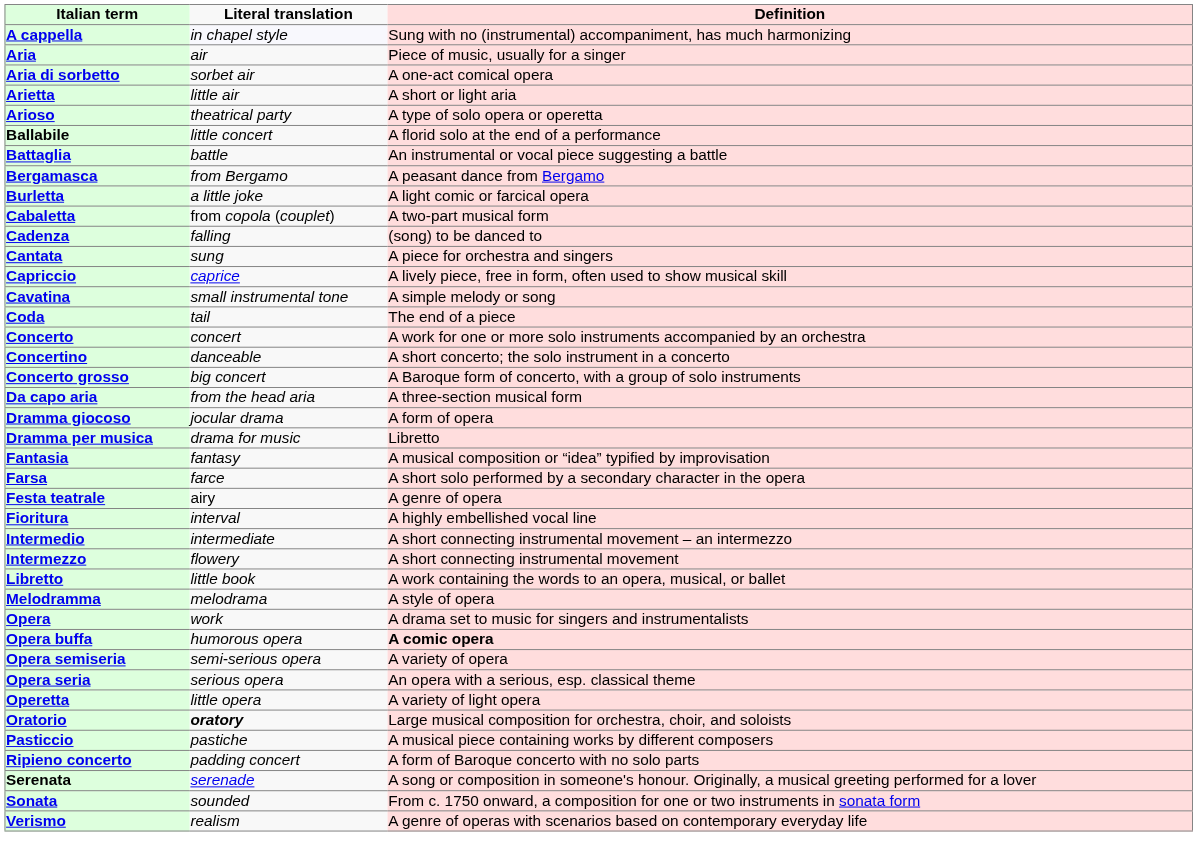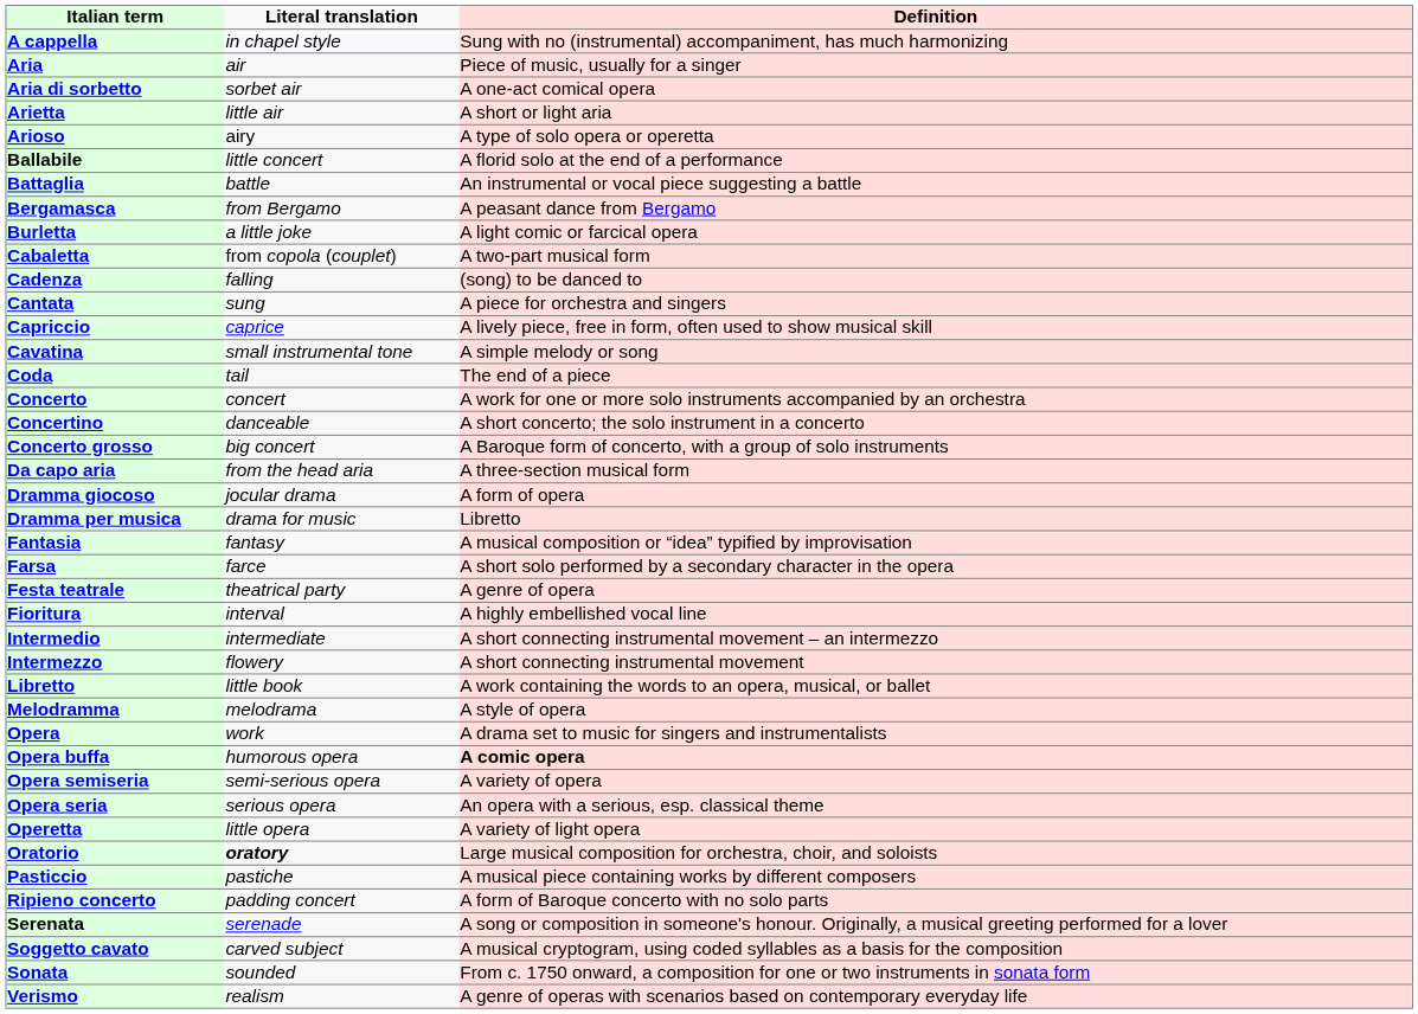 <table border="1" rules="rows" align="center" width="98%">
 <tr>
 <th bgcolor="#ddffdd">Italian term</th>
 <th bgcolor="#f8f8f8">Literal translation</th>
 <th bgcolor="#ffdddd">Definition</th>
 </tr>
 <tr>
 <td bgcolor="#ddffdd"><strong><a href='#'>A cappella</a></strong></td>
 <td bgcolor="#f8f8fd"><em>in chapel style</em></td>
 <td bgcolor="#ffdddd">Sung with no (instrumental) accompaniment, has much harmonizing</td>
 </tr>
 <tr>
 <td bgcolor="#ddffdd"><strong><a href='#'>Aria</a></strong></td>
 <td bgcolor="#f8f8f8"><em>air</em></td>
 <td bgcolor="#ffdddd">Piece of music, usually for a singer</td>
 </tr>
 <tr>
 <td bgcolor="#ddffdd"><strong><a href='#'>Aria di sorbetto</a></strong></td>
 <td bgcolor="#f8f8f8"><em>sorbet air</em></td>
 <td bgcolor="#ffdddd">A one-act comical opera</td>
 </tr>
 <tr>
 <td bgcolor="#ddffdd"><strong><a href='#'>Arietta</a></strong></td>
 <td bgcolor="#f8f8f8"><em>little air</em></td>
 <td bgcolor="#ffdddd">A short or light aria</td>
 </tr>
 <tr>
 <td bgcolor="#ddffdd"><strong><a href='#'>Arioso</a></strong></td>
-<td bgcolor="#f8f8f8"><em>theatrical party</em></td>
+<td bgcolor="#f8f8f8">airy</td>
 <td bgcolor="#ffdddd">A type of solo opera or operetta</td>
 </tr>
 <tr>
 <td bgcolor="#ddffdd"><strong>Ballabile</strong></td>
 <td bgcolor="#f8f8f8"><em>little concert</em></td>
 <td bgcolor="#ffdddd">A florid solo at the end of a performance</td>
 </tr>
 <tr>
 <td bgcolor="#ddffdd"><strong><a href='#'>Battaglia</a></strong></td>
 <td bgcolor="#f8f8f8"><em>battle</em></td>
 <td bgcolor="#ffdddd">An instrumental or vocal piece suggesting a battle</td>
 </tr>
 <tr>
 <td bgcolor="#ddffdd"><strong><a href='#'>Bergamasca</a></strong></td>
 <td bgcolor="#f8f8f8"><em>from Bergamo</em></td>
 <td bgcolor="#ffdddd">A peasant dance from <a href='#'>Bergamo</a></td>
 </tr>
 <tr>
 <td bgcolor="#ddffdd"><strong><a href='#'>Burletta</a></strong></td>
 <td bgcolor="#f8f8f8"><em>a little joke</em></td>
 <td bgcolor="#ffdddd">A light comic or farcical opera</td>
 </tr>
 <tr>
 <td bgcolor="#ddffdd"><strong><a href='#'>Cabaletta</a></strong></td>
 <td bgcolor="#f8f8f8">from <em>copola</em> (<em>couplet</em>)</td>
 <td bgcolor="#ffdddd">A two-part musical form</td>
 </tr>
 <tr>
 <td bgcolor="#ddffdd"><strong><a href='#'>Cadenza</a></strong></td>
 <td bgcolor="#f8f8f8"><em>falling</em></td>
 <td bgcolor="#ffdddd">(song) to be danced to</td>
 </tr>
 <tr>
 <td bgcolor="#ddffdd"><strong><a href='#'>Cantata</a></strong></td>
 <td bgcolor="#f8f8f8"><em>sung</em></td>
 <td bgcolor="#ffdddd">A piece for orchestra and singers</td>
 </tr>
 <tr>
 <td bgcolor="#ddffdd"><strong><a href='#'>Capriccio</a></strong></td>
 <td bgcolor="#f8f8f8"><em><a href='#'>caprice</a></em></td>
 <td bgcolor="#ffdddd">A lively piece, free in form, often used to show musical skill</td>
 </tr>
 <tr>
 <td bgcolor="#ddffdd"><strong><a href='#'>Cavatina</a></strong></td>
 <td bgcolor="#f8f8f8"><em>small instrumental tone</em></td>
 <td bgcolor="#ffdddd">A simple melody or song</td>
 </tr>
 <tr>
 <td bgcolor="#ddffdd"><strong><a href='#'>Coda</a></strong></td>
 <td bgcolor="#f8f8f8"><em>tail</em></td>
 <td bgcolor="#ffdddd">The end of a piece</td>
 </tr>
 <tr>
 <td bgcolor="#ddffdd"><strong><a href='#'>Concerto</a></strong></td>
 <td bgcolor="#f8f8f8"><em>concert</em></td>
 <td bgcolor="#ffdddd">A work for one or more solo instruments accompanied by an orchestra</td>
 </tr>
 <tr>
 <td bgcolor="#ddffdd"><strong><a href='#'>Concertino</a></strong></td>
 <td bgcolor="#f8f8f8"><em>danceable</em></td>
 <td bgcolor="#ffdddd">A short concerto; the solo instrument in a concerto</td>
 </tr>
 <tr>
 <td bgcolor="#ddffdd"><strong><a href='#'>Concerto grosso</a></strong></td>
 <td bgcolor="#f8f8f8"><em>big concert</em></td>
 <td bgcolor="#ffdddd">A Baroque form of concerto, with a group of solo instruments</td>
 </tr>
 <tr>
 <td bgcolor="#ddffdd"><strong><a href='#'>Da capo aria</a></strong></td>
 <td bgcolor="#f8f8f8"><em>from the head aria</em></td>
 <td bgcolor="#ffdddd">A three-section musical form</td>
 </tr>
 <tr>
 <td bgcolor="#ddffdd"><strong><a href='#'>Dramma giocoso</a></strong></td>
 <td bgcolor="#f8f8f8"><em>jocular drama</em></td>
 <td bgcolor="#ffdddd">A form of opera</td>
 </tr>
 <tr>
 <td bgcolor="#ddffdd"><strong><a href='#'>Dramma per musica</a></strong></td>
 <td bgcolor="#f8f8f8"><em>drama for music</em></td>
 <td bgcolor="#ffdddd">Libretto</td>
 </tr>
 <tr>
 <td bgcolor="#ddffdd"><strong><a href='#'>Fantasia</a></strong></td>
 <td bgcolor="#f8f8f8"><em>fantasy</em></td>
 <td bgcolor="#ffdddd">A musical composition or “idea” typified by improvisation</td>
 </tr>
 <tr>
 <td bgcolor="#ddffdd"><strong><a href='#'>Farsa</a></strong></td>
 <td bgcolor="#f8f8f8"><em>farce</em></td>
 <td bgcolor="#ffdddd">A short solo performed by a secondary character in the opera</td>
 </tr>
 <tr>
 <td bgcolor="#ddffdd"><strong><a href='#'>Festa teatrale</a></strong></td>
-<td bgcolor="#f8f8f8">airy</td>
+<td bgcolor="#f8f8f8"><em>theatrical party</em></td>
 <td bgcolor="#ffdddd">A genre of opera</td>
 </tr>
 <tr>
 <td bgcolor="#ddffdd"><strong><a href='#'>Fioritura</a></strong></td>
 <td bgcolor="#f8f8f8"><em>interval</em></td>
 <td bgcolor="#ffdddd">A highly embellished vocal line</td>
 </tr>
 <tr>
 <td bgcolor="#ddffdd"><strong><a href='#'>Intermedio</a></strong></td>
 <td bgcolor="#f8f8f8"><em>intermediate</em></td>
 <td bgcolor="#ffdddd">A short connecting instrumental movement – an intermezzo</td>
 </tr>
 <tr>
 <td bgcolor="#ddffdd"><strong><a href='#'>Intermezzo</a></strong></td>
 <td bgcolor="#f8f8f8"><em>flowery</em></td>
 <td bgcolor="#ffdddd">A short connecting instrumental movement</td>
 </tr>
 <tr>
 <td bgcolor="#ddffdd"><strong><a href='#'>Libretto</a></strong></td>
 <td bgcolor="#f8f8f8"><em>little book</em></td>
 <td bgcolor="#ffdddd">A work containing the words to an opera, musical, or ballet</td>
 </tr>
 <tr>
 <td bgcolor="#ddffdd"><strong><a href='#'>Melodramma</a></strong></td>
 <td bgcolor="#f8f8f8"><em>melodrama</em></td>
 <td bgcolor="#ffdddd">A style of opera</td>
 </tr>
 <tr>
 <td bgcolor="#ddffdd"><strong><a href='#'>Opera</a></strong></td>
 <td bgcolor="#f8f8f8"><em>work</em></td>
 <td bgcolor="#ffdddd">A drama set to music for singers and instrumentalists</td>
 </tr>
 <tr>
 <td bgcolor="#ddffdd"><strong><a href='#'>Opera buffa</a></strong></td>
 <td bgcolor="#f8f8f8"><em>humorous opera</em></td>
 <td bgcolor="#ffdddd"><strong>A comic opera</strong></td>
 </tr>
 <tr>
 <td bgcolor="#ddffdd"><strong><a href='#'>Opera semiseria</a></strong></td>
 <td bgcolor="#f8f8f8"><em>semi-serious opera</em></td>
 <td bgcolor="#ffdddd">A variety of opera</td>
 </tr>
 <tr>
 <td bgcolor="#ddffdd"><strong><a href='#'>Opera seria</a></strong></td>
 <td bgcolor="#f8f8f8"><em>serious opera</em></td>
 <td bgcolor="#ffdddd">An opera with a serious, esp. classical theme</td>
 </tr>
 <tr>
 <td bgcolor="#ddffdd"><strong><a href='#'>Operetta</a></strong></td>
 <td bgcolor="#f8f8f8"><em>little opera</em></td>
 <td bgcolor="#ffdddd">A variety of light opera</td>
 </tr>
 <tr>
 <td bgcolor="#ddffdd"><strong><a href='#'>Oratorio</a></strong></td>
 <td bgcolor="#f8f8f8"><strong><em>oratory</em></strong></td>
 <td bgcolor="#ffdddd">Large musical composition for orchestra, choir, and soloists</td>
 </tr>
 <tr>
 <td bgcolor="#ddffdd"><strong><a href='#'>Pasticcio</a></strong></td>
 <td bgcolor="#f8f8f8"><em>pastiche</em></td>
 <td bgcolor="#ffdddd">A musical piece containing works by different composers</td>
 </tr>
 <tr>
 <td bgcolor="#ddffdd"><strong><a href='#'>Ripieno concerto</a></strong></td>
 <td bgcolor="#f8f8f8"><em>padding concert</em></td>
 <td bgcolor="#ffdddd">A form of Baroque concerto with no solo parts</td>
 </tr>
 <tr>
 <td bgcolor="#ddffdd"><strong>Serenata</strong></td>
 <td bgcolor="#f8f8f8"><em><a href='#'>serenade</a></em></td>
 <td bgcolor="#ffdddd">A song or composition in someone's honour. Originally, a musical greeting performed for a lover</td>
 </tr>
 <tr>
+<td bgcolor="#ddffdd"><strong><a href='#'>Soggetto cavato</a></strong></td>
+<td bgcolor="#f8f8f8"><em>carved subject</em></td>
+<td bgcolor="#ffdddd">A musical cryptogram, using coded syllables as a basis for the composition</td>
+</tr>
+<tr>
 <td bgcolor="#ddffdd"><strong><a href='#'>Sonata</a></strong></td>
 <td bgcolor="#f8f8f8"><em>sounded</em></td>
 <td bgcolor="#ffdddd">From c. 1750 onward, a composition for one or two instruments in <a href='#'>sonata form</a></td>
 </tr>
 <tr>
 <td bgcolor="#ddffdd"><strong><a href='#'>Verismo</a></strong></td>
 <td bgcolor="#f8f8f8"><em>realism</em></td>
 <td bgcolor="#ffdddd">A genre of operas with scenarios based on contemporary everyday life</td>
 </tr>
 </table>
